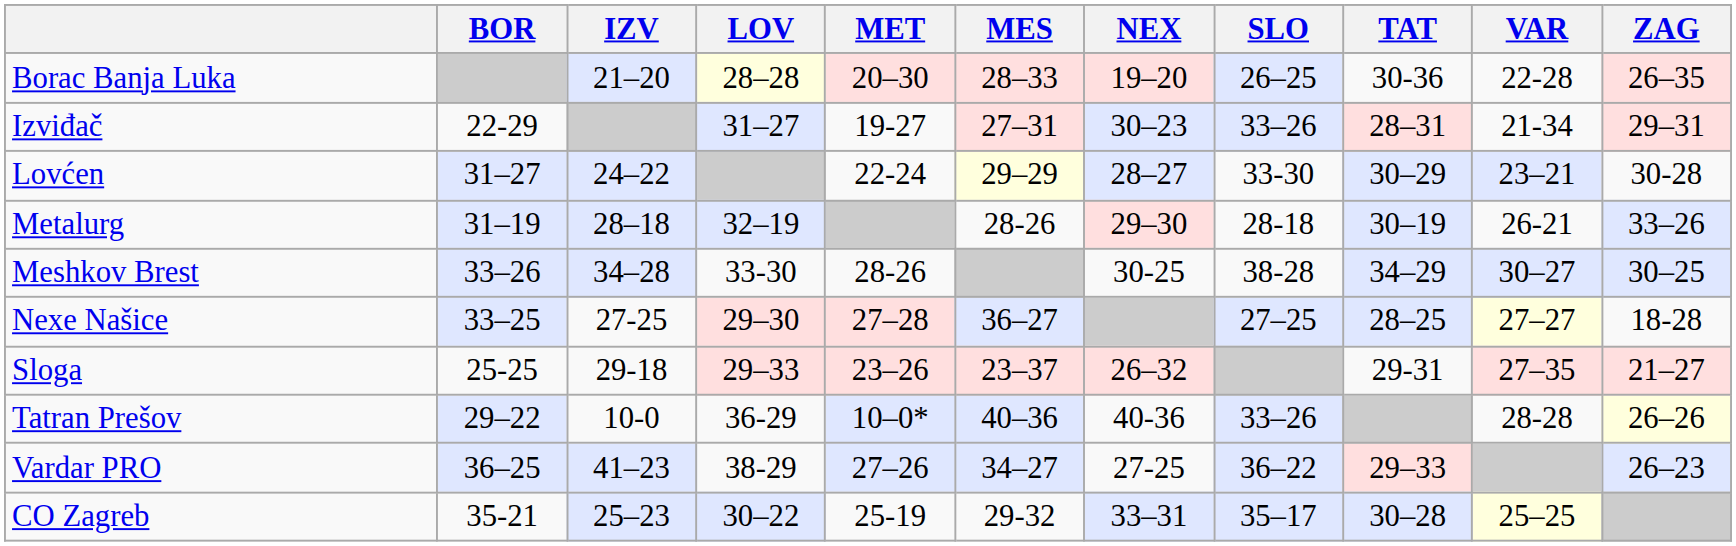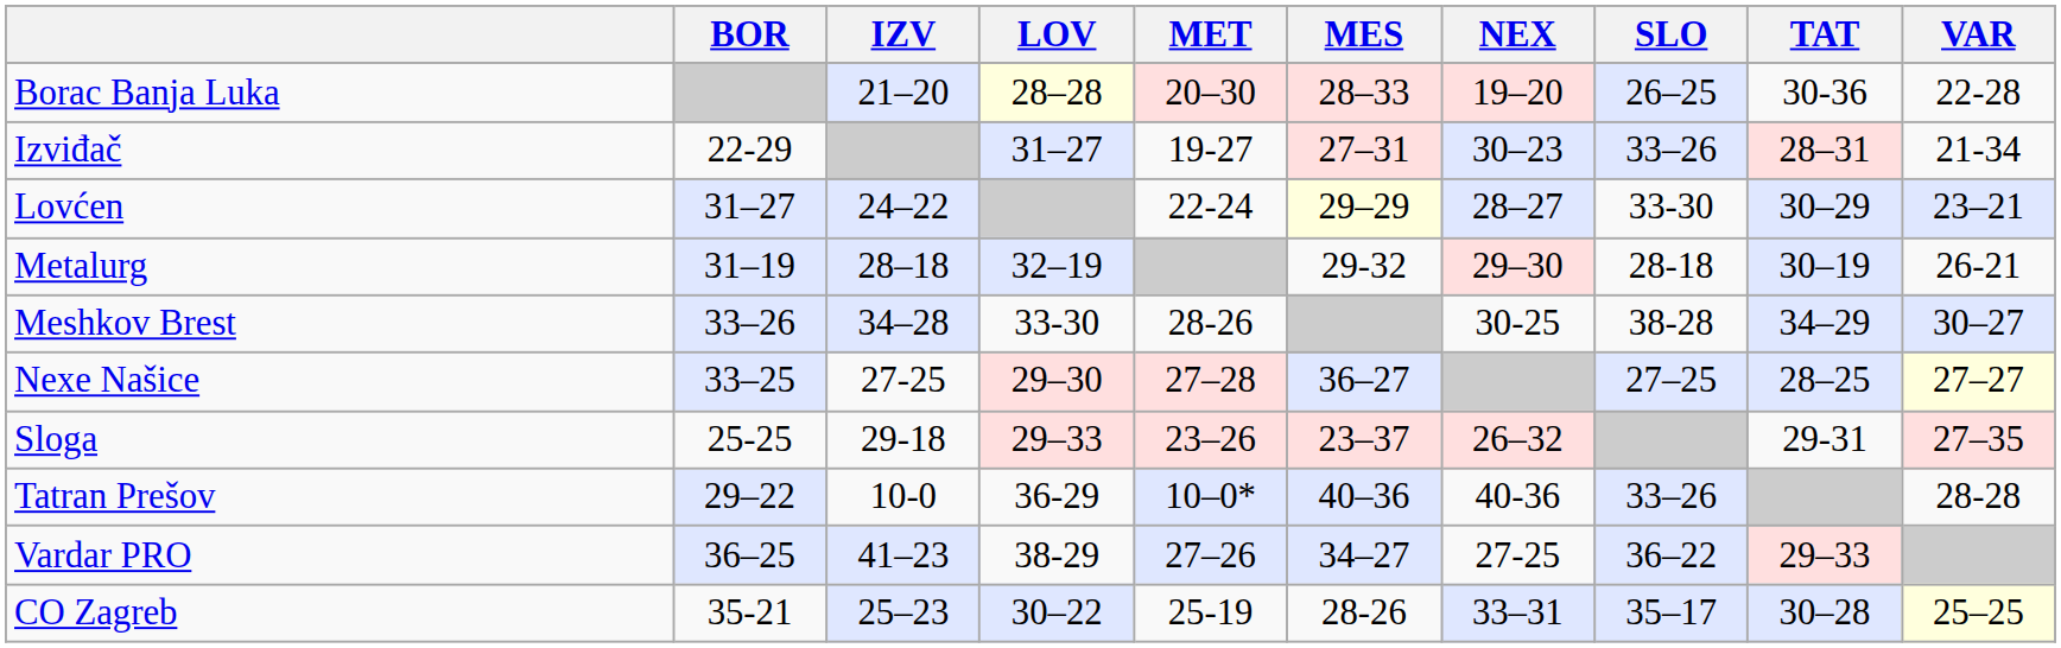 <table class="wikitable" style="text-align: center;" width="900">
 <tr>
 <th></th>
 <th width=60> <a href='#'>BOR</a></th>
 <th width=60> <a href='#'>IZV</a></th>
 <th width=60> <a href='#'>LOV</a></th>
 <th width=60> <a href='#'>MET</a></th>
 <th width=60> <a href='#'>MES</a></th>
 <th width=60> <a href='#'>NEX</a></th>
 <th width=60> <a href='#'>SLO</a></th>
 <th width=60> <a href='#'>TAT</a></th>
 <th width="60"> <a href='#'>VAR</a></th>
-<th width=60> <a href='#'>ZAG</a></th>
 </tr>
 <tr>
 <td style="text-align: left;"> <a href='#'>Borac Banja Luka</a></td>
 <td bgcolor=#CCCCCC> </td>
 <td bgcolor=#DFE7FF>21–20</td>
 <td bgcolor=#FFFFDD>28–28</td>
 <td bgcolor=#FFDFDF>20–30</td>
 <td bgcolor=#FFDFDF>28–33</td>
 <td bgcolor=#FFDFDF>19–20</td>
 <td bgcolor=#DFE7FF>26–25</td>
 <td>30-36</td>
 <td>22-28</td>
-<td bgcolor=#FFDFDF>26–35</td>
 </tr>
 <tr>
 <td style="text-align: left;"> <a href='#'>Izviđač</a></td>
 <td>22-29</td>
 <td bgcolor=#CCCCCC> </td>
 <td bgcolor=#DFE7FF>31–27</td>
 <td>19-27</td>
 <td bgcolor=#FFDFDF>27–31</td>
 <td bgcolor=#DFE7FF>30–23</td>
 <td bgcolor=#DFE7FF>33–26</td>
 <td bgcolor=#FFDFDF>28–31</td>
 <td>21-34</td>
-<td bgcolor=#FFDFDF>29–31</td>
 </tr>
 <tr>
 <td style="text-align: left;"> <a href='#'>Lovćen</a></td>
 <td bgcolor=#DFE7FF>31–27</td>
 <td bgcolor=#DFE7FF>24–22</td>
 <td bgcolor=#CCCCCC> </td>
 <td>22-24</td>
 <td bgcolor=#FFFFDD>29–29</td>
 <td bgcolor=#DFE7FF>28–27</td>
 <td>33-30</td>
 <td bgcolor=#DFE7FF>30–29</td>
 <td bgcolor=#DFE7FF>23–21</td>
-<td>30-28</td>
 </tr>
 <tr>
 <td style="text-align: left;"> <a href='#'>Metalurg</a></td>
 <td bgcolor=#DFE7FF>31–19</td>
 <td bgcolor=#DFE7FF>28–18</td>
 <td bgcolor=#DFE7FF>32–19</td>
 <td bgcolor=#CCCCCC> </td>
-<td>28-26</td>
+<td>29-32</td>
 <td bgcolor=#FFDFDF>29–30</td>
 <td>28-18</td>
 <td bgcolor=#DFE7FF>30–19</td>
 <td>26-21</td>
-<td bgcolor=#DFE7FF>33–26</td>
 </tr>
 <tr>
 <td style="text-align: left;"> <a href='#'>Meshkov Brest</a></td>
 <td bgcolor=#DFE7FF>33–26</td>
 <td bgcolor=#DFE7FF>34–28</td>
 <td>33-30</td>
 <td>28-26</td>
 <td bgcolor=#CCCCCC> </td>
 <td>30-25</td>
 <td>38-28</td>
 <td bgcolor=#DFE7FF>34–29</td>
 <td bgcolor=#DFE7FF>30–27</td>
-<td bgcolor=#DFE7FF>30–25</td>
 </tr>
 <tr>
 <td style="text-align: left;"> <a href='#'>Nexe Našice</a></td>
 <td bgcolor=#DFE7FF>33–25</td>
 <td>27-25</td>
 <td bgcolor=#FFDFDF>29–30</td>
 <td bgcolor=#FFDFDF>27–28</td>
 <td bgcolor=#DFE7FF>36–27</td>
 <td bgcolor=#CCCCCC> </td>
 <td bgcolor=#DFE7FF>27–25</td>
 <td bgcolor=#DFE7FF>28–25</td>
 <td bgcolor=#FFFFDD>27–27</td>
-<td>18-28</td>
 </tr>
 <tr>
 <td style="text-align: left;"> <a href='#'>Sloga</a></td>
 <td>25-25</td>
 <td>29-18</td>
 <td bgcolor=#FFDFDF>29–33</td>
 <td bgcolor=#FFDFDF>23–26</td>
 <td bgcolor=#FFDFDF>23–37</td>
 <td bgcolor=#FFDFDF>26–32</td>
 <td bgcolor=#CCCCCC> </td>
 <td>29-31</td>
 <td bgcolor=#FFDFDF>27–35</td>
-<td bgcolor=#FFDFDF>21–27</td>
 </tr>
 <tr>
 <td style="text-align: left;"> <a href='#'>Tatran Prešov</a></td>
 <td bgcolor=#DFE7FF>29–22</td>
 <td>10-0</td>
 <td>36-29</td>
 <td bgcolor=#DFE7FF>10–0*</td>
 <td bgcolor=#DFE7FF>40–36</td>
 <td>40-36</td>
 <td bgcolor=#DFE7FF>33–26</td>
 <td bgcolor=#CCCCCC> </td>
 <td>28-28</td>
-<td bgcolor=#FFFFDD>26–26</td>
 </tr>
 <tr>
 <td style="text-align: left;"> <a href='#'>Vardar PRO</a></td>
 <td bgcolor=#DFE7FF>36–25</td>
 <td bgcolor=#DFE7FF>41–23</td>
 <td>38-29</td>
 <td bgcolor=#DFE7FF>27–26</td>
 <td bgcolor=#DFE7FF>34–27</td>
 <td>27-25</td>
 <td bgcolor=#DFE7FF>36–22</td>
 <td bgcolor=#FFDFDF>29–33</td>
 <td bgcolor=#CCCCCC> </td>
-<td bgcolor=#DFE7FF>26–23</td>
 </tr>
 <tr>
 <td style="text-align: left;"> <a href='#'>CO Zagreb</a></td>
 <td>35-21</td>
 <td bgcolor=#DFE7FF>25–23</td>
 <td bgcolor=#DFE7FF>30–22</td>
 <td>25-19</td>
-<td>29-32</td>
+<td>28-26</td>
 <td bgcolor=#DFE7FF>33–31</td>
 <td bgcolor=#DFE7FF>35–17</td>
 <td bgcolor=#DFE7FF>30–28</td>
 <td bgcolor=#FFFFDD>25–25</td>
-<td bgcolor=#CCCCCC> </td>
 </tr>
 </table>
